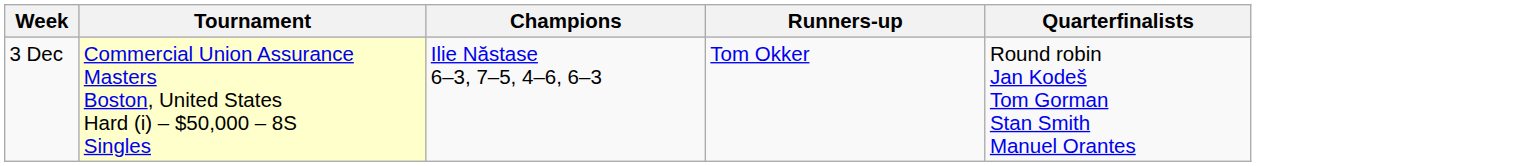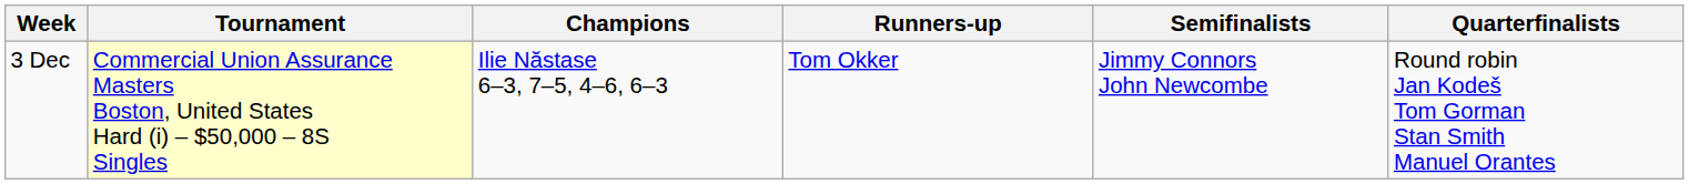 <table class=wikitable style=font-size:95%>
 <tr>
 <th style="width:48px;">Week</th>
 <th style="width:250px;">Tournament</th>
 <th style="width:200px;">Champions</th>
 <th style="width:200px;">Runners-up</th>
+<th style="width:190px;">Semifinalists</th>
 <th style="width:190px;">Quarterfinalists</th>
 </tr>
 <tr valign=top>
 <td>3 Dec</td>
 <td style="background:#ffc;"><a href='#'>Commercial Union Assurance Masters</a> <br> <a href='#'>Boston</a>, United States <br> Hard (i) – $50,000 – 8S <br> <a href='#'>Singles</a></td>
 <td> <a href='#'>Ilie Năstase</a> <br> 6–3, 7–5, 4–6, 6–3</td>
 <td> <a href='#'>Tom Okker</a></td>
+<td> <a href='#'>Jimmy Connors</a> <br>  <a href='#'>John Newcombe</a></td>
 <td><div>Round robin</div>  <a href='#'>Jan Kodeš</a> <br>  <a href='#'>Tom Gorman</a> <br>  <a href='#'>Stan Smith</a> <br>  <a href='#'>Manuel Orantes</a></td>
 </tr>
 </table>
